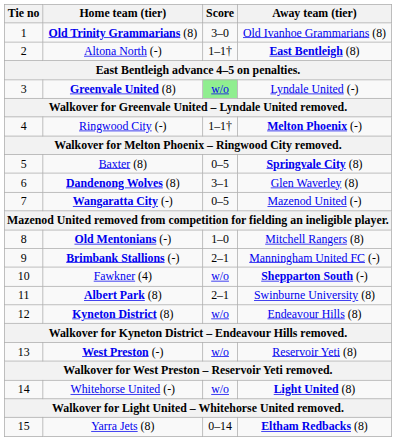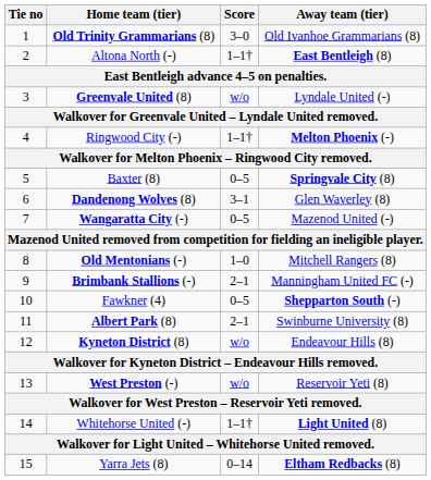 <table class="wikitable" style="text-align:center">
 <tr>
 <th>Tie no</th>
 <th>Home team (tier)</th>
 <th>Score</th>
 <th>Away team (tier)</th>
 </tr>
 <tr>
 <td>1</td>
 <td><strong><a href='#'>Old Trinity Grammarians</a></strong> (8)</td>
 <td>3–0</td>
 <td><a href='#'>Old Ivanhoe Grammarians</a> (8)</td>
 </tr>
 <tr>
 <td>2</td>
 <td><a href='#'>Altona North</a> (-)</td>
 <td>1–1†</td>
 <td><strong><a href='#'>East Bentleigh</a></strong> (8)</td>
 </tr>
 <tr>
 <th colspan=4>East Bentleigh advance 4–5 on penalties.</th>
 </tr>
 <tr>
 <td>3</td>
 <td><strong><a href='#'>Greenvale United</a></strong> (8)</td>
-<td style="background: lightgreen;"><a href='#'>w/o</a></td>
+<td><a href='#'>w/o</a></td>
 <td><a href='#'>Lyndale United</a> (-)</td>
 </tr>
 <tr>
 <th colspan=4>Walkover for Greenvale United – Lyndale United removed.</th>
 </tr>
 <tr>
 <td>4</td>
 <td><a href='#'>Ringwood City</a> (-)</td>
 <td>1–1†</td>
 <td><strong><a href='#'>Melton Phoenix</a></strong> (-)</td>
 </tr>
 <tr>
 <th colspan=4>Walkover for Melton Phoenix – Ringwood City removed.</th>
 </tr>
 <tr>
 <td>5</td>
 <td><a href='#'>Baxter</a> (8)</td>
 <td>0–5</td>
 <td><strong><a href='#'>Springvale City</a></strong> (8)</td>
 </tr>
 <tr>
 <td>6</td>
 <td><strong><a href='#'>Dandenong Wolves</a></strong> (8)</td>
 <td>3–1</td>
 <td><a href='#'>Glen Waverley</a> (8)</td>
 </tr>
 <tr>
 <td>7</td>
 <td><strong><a href='#'>Wangaratta City</a></strong> (-)</td>
 <td>0–5</td>
 <td><a href='#'>Mazenod United</a> (-)</td>
 </tr>
 <tr>
 <th colspan=4>Mazenod United removed from competition for fielding an ineligible player.</th>
 </tr>
 <tr>
 <td>8</td>
 <td><strong><a href='#'>Old Mentonians</a></strong> (-)</td>
 <td>1–0</td>
 <td><a href='#'>Mitchell Rangers</a> (8)</td>
 </tr>
 <tr>
 <td>9</td>
 <td><strong><a href='#'>Brimbank Stallions</a></strong> (-)</td>
 <td>2–1</td>
 <td><a href='#'>Manningham United FC</a> (-)</td>
 </tr>
 <tr>
 <td>10</td>
 <td><a href='#'>Fawkner</a> (4)</td>
-<td><a href='#'>w/o</a></td>
+<td>0–5</td>
 <td><strong><a href='#'>Shepparton South</a></strong> (-)</td>
 </tr>
 <tr>
 <td>11</td>
 <td><strong><a href='#'>Albert Park</a></strong> (8)</td>
 <td>2–1</td>
 <td><a href='#'>Swinburne University</a> (8)</td>
 </tr>
 <tr>
 <td>12</td>
 <td><strong><a href='#'>Kyneton District</a></strong> (8)</td>
 <td><a href='#'>w/o</a></td>
 <td><a href='#'>Endeavour Hills</a> (8)</td>
 </tr>
 <tr>
 <th colspan=4>Walkover for Kyneton District – Endeavour Hills removed.</th>
 </tr>
 <tr>
 <td>13</td>
 <td><strong><a href='#'>West Preston</a></strong> (-)</td>
 <td><a href='#'>w/o</a></td>
 <td><a href='#'>Reservoir Yeti</a> (8)</td>
 </tr>
 <tr>
 <th colspan=4>Walkover for West Preston – Reservoir Yeti removed.</th>
 </tr>
 <tr>
 <td>14</td>
 <td><a href='#'>Whitehorse United</a> (-)</td>
-<td><a href='#'>w/o</a></td>
+<td>1–1†</td>
 <td><strong><a href='#'>Light United</a></strong> (8)</td>
 </tr>
 <tr>
 <th colspan=4>Walkover for Light United – Whitehorse United removed.</th>
 </tr>
 <tr>
 <td>15</td>
 <td><a href='#'>Yarra Jets</a> (8)</td>
 <td>0–14</td>
 <td><strong><a href='#'>Eltham Redbacks</a></strong> (8)</td>
 </tr>
 </table>
